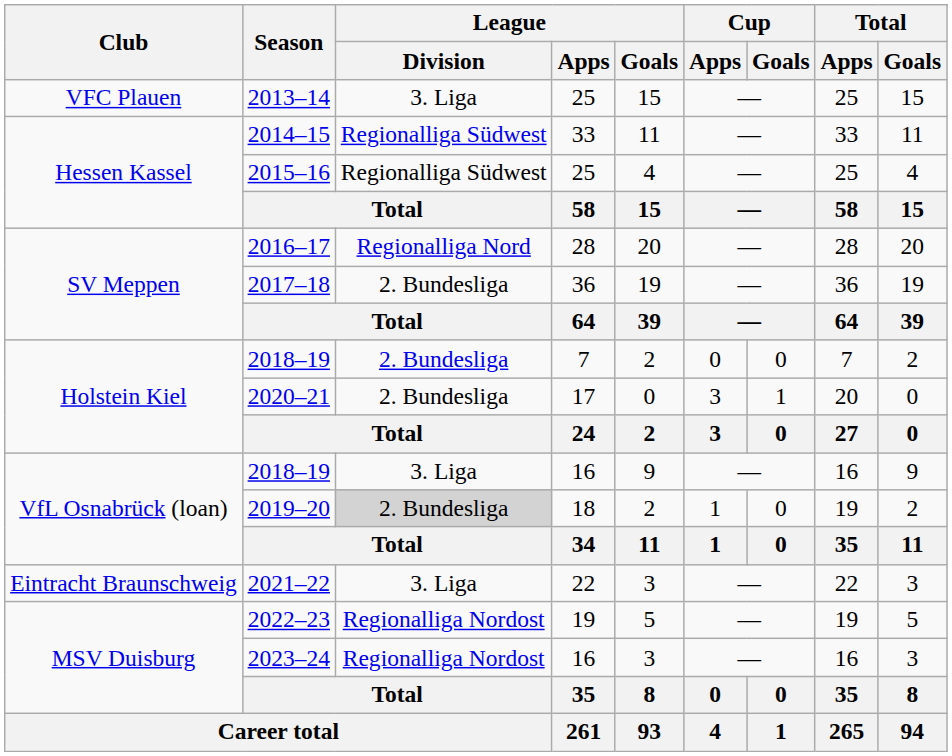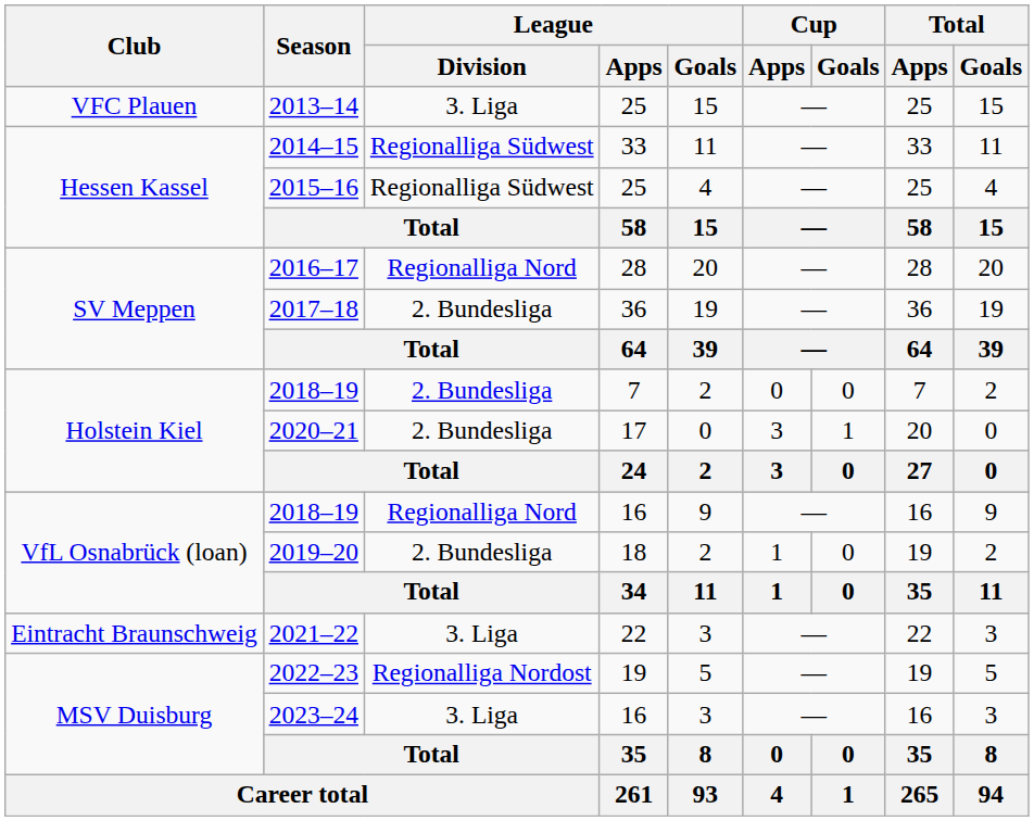 <table class="wikitable" style="text-align: center">
 <tr>
 <th rowspan="2">Club</th>
 <th rowspan="2">Season</th>
 <th colspan="3">League</th>
 <th colspan="2">Cup</th>
 <th colspan="2">Total</th>
 </tr>
 <tr>
 <th>Division</th>
 <th>Apps</th>
 <th>Goals</th>
 <th>Apps</th>
 <th>Goals</th>
 <th>Apps</th>
 <th>Goals</th>
 </tr>
 <tr>
 <td><a href='#'>VFC Plauen</a></td>
 <td><a href='#'>2013–14</a></td>
 <td>3. Liga</td>
 <td>25</td>
 <td>15</td>
 <td colspan="2">—</td>
 <td>25</td>
 <td>15</td>
 </tr>
 <tr>
 <td rowspan="3"><a href='#'>Hessen Kassel</a></td>
 <td><a href='#'>2014–15</a></td>
 <td><a href='#'>Regionalliga Südwest</a></td>
 <td>33</td>
 <td>11</td>
 <td colspan="2">—</td>
 <td>33</td>
 <td>11</td>
 </tr>
 <tr>
 <td><a href='#'>2015–16</a></td>
 <td>Regionalliga Südwest</td>
 <td>25</td>
 <td>4</td>
 <td colspan="2">—</td>
 <td>25</td>
 <td>4</td>
 </tr>
 <tr>
 <th colspan="2">Total</th>
 <th>58</th>
 <th>15</th>
 <th colspan="2">—</th>
 <th>58</th>
 <th>15</th>
 </tr>
 <tr>
 <td rowspan="3"><a href='#'>SV Meppen</a></td>
 <td><a href='#'>2016–17</a></td>
 <td><a href='#'>Regionalliga Nord</a></td>
 <td>28</td>
 <td>20</td>
 <td colspan="2">—</td>
 <td>28</td>
 <td>20</td>
 </tr>
 <tr>
 <td><a href='#'>2017–18</a></td>
 <td>2. Bundesliga</td>
 <td>36</td>
 <td>19</td>
 <td colspan="2">—</td>
 <td>36</td>
 <td>19</td>
 </tr>
 <tr>
 <th colspan="2">Total</th>
 <th>64</th>
 <th>39</th>
 <th colspan="2">—</th>
 <th>64</th>
 <th>39</th>
 </tr>
 <tr>
 <td rowspan="3"><a href='#'>Holstein Kiel</a></td>
 <td><a href='#'>2018–19</a></td>
 <td><a href='#'>2. Bundesliga</a></td>
 <td>7</td>
 <td>2</td>
 <td>0</td>
 <td>0</td>
 <td>7</td>
 <td>2</td>
 </tr>
 <tr>
 <td><a href='#'>2020–21</a></td>
 <td>2. Bundesliga</td>
 <td>17</td>
 <td>0</td>
 <td>3</td>
 <td>1</td>
 <td>20</td>
 <td>0</td>
 </tr>
 <tr>
 <th colspan="2">Total</th>
 <th>24</th>
 <th>2</th>
 <th>3</th>
 <th>0</th>
 <th>27</th>
 <th>0</th>
 </tr>
 <tr>
 <td rowspan="3"><a href='#'>VfL Osnabrück</a> (loan)</td>
 <td><a href='#'>2018–19</a></td>
-<td>3. Liga</td>
+<td><a href='#'>Regionalliga Nord</a></td>
 <td>16</td>
 <td>9</td>
 <td colspan="2">—</td>
 <td>16</td>
 <td>9</td>
 </tr>
 <tr>
 <td><a href='#'>2019–20</a></td>
-<td style="background: lightgrey;">2. Bundesliga</td>
+<td>2. Bundesliga</td>
 <td>18</td>
 <td>2</td>
 <td>1</td>
 <td>0</td>
 <td>19</td>
 <td>2</td>
 </tr>
 <tr>
 <th colspan="2">Total</th>
 <th>34</th>
 <th>11</th>
 <th>1</th>
 <th>0</th>
 <th>35</th>
 <th>11</th>
 </tr>
 <tr>
 <td><a href='#'>Eintracht Braunschweig</a></td>
 <td><a href='#'>2021–22</a></td>
 <td>3. Liga</td>
 <td>22</td>
 <td>3</td>
 <td colspan="2">—</td>
 <td>22</td>
 <td>3</td>
 </tr>
 <tr>
 <td rowspan=3><a href='#'>MSV Duisburg</a></td>
 <td><a href='#'>2022–23</a></td>
 <td><a href='#'>Regionalliga Nordost</a></td>
 <td>19</td>
 <td>5</td>
 <td colspan="2">—</td>
 <td>19</td>
 <td>5</td>
 </tr>
 <tr>
 <td><a href='#'>2023–24</a></td>
-<td><a href='#'>Regionalliga Nordost</a></td>
+<td>3. Liga</td>
 <td>16</td>
 <td>3</td>
 <td colspan="2">—</td>
 <td>16</td>
 <td>3</td>
 </tr>
 <tr>
 <th colspan="2">Total</th>
 <th>35</th>
 <th>8</th>
 <th>0</th>
 <th>0</th>
 <th>35</th>
 <th>8</th>
 </tr>
 <tr>
 <th colspan="3">Career total</th>
 <th>261</th>
 <th>93</th>
 <th>4</th>
 <th>1</th>
 <th>265</th>
 <th>94</th>
 </tr>
 </table>
